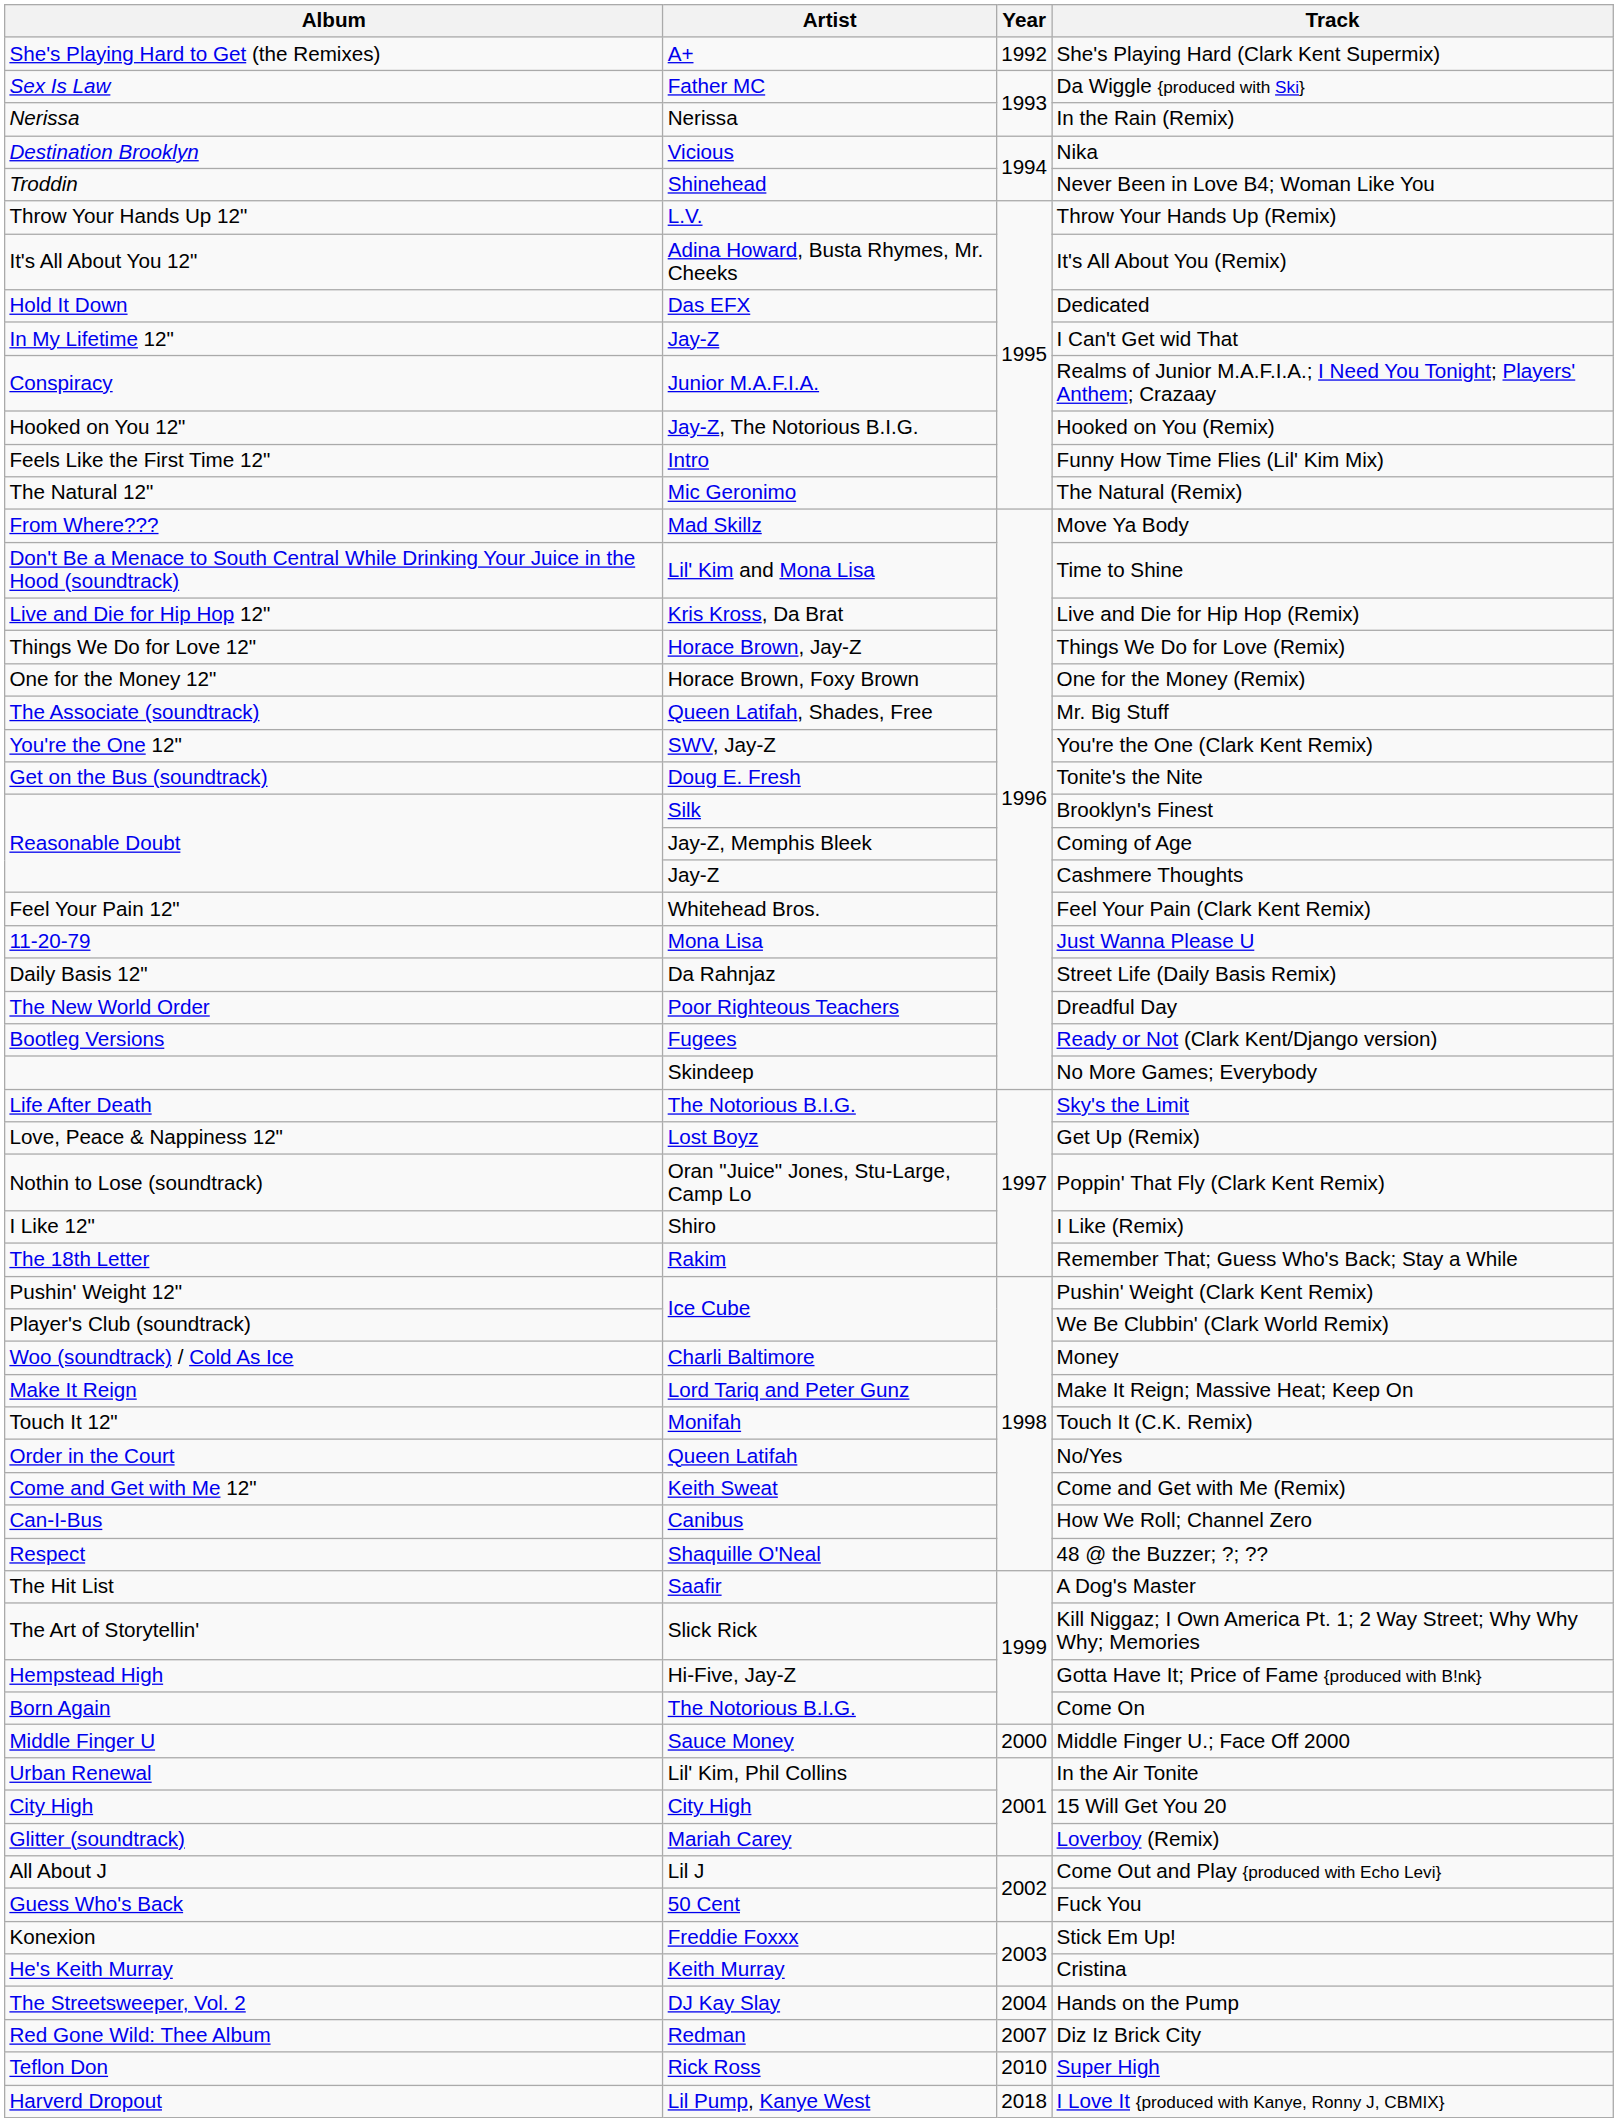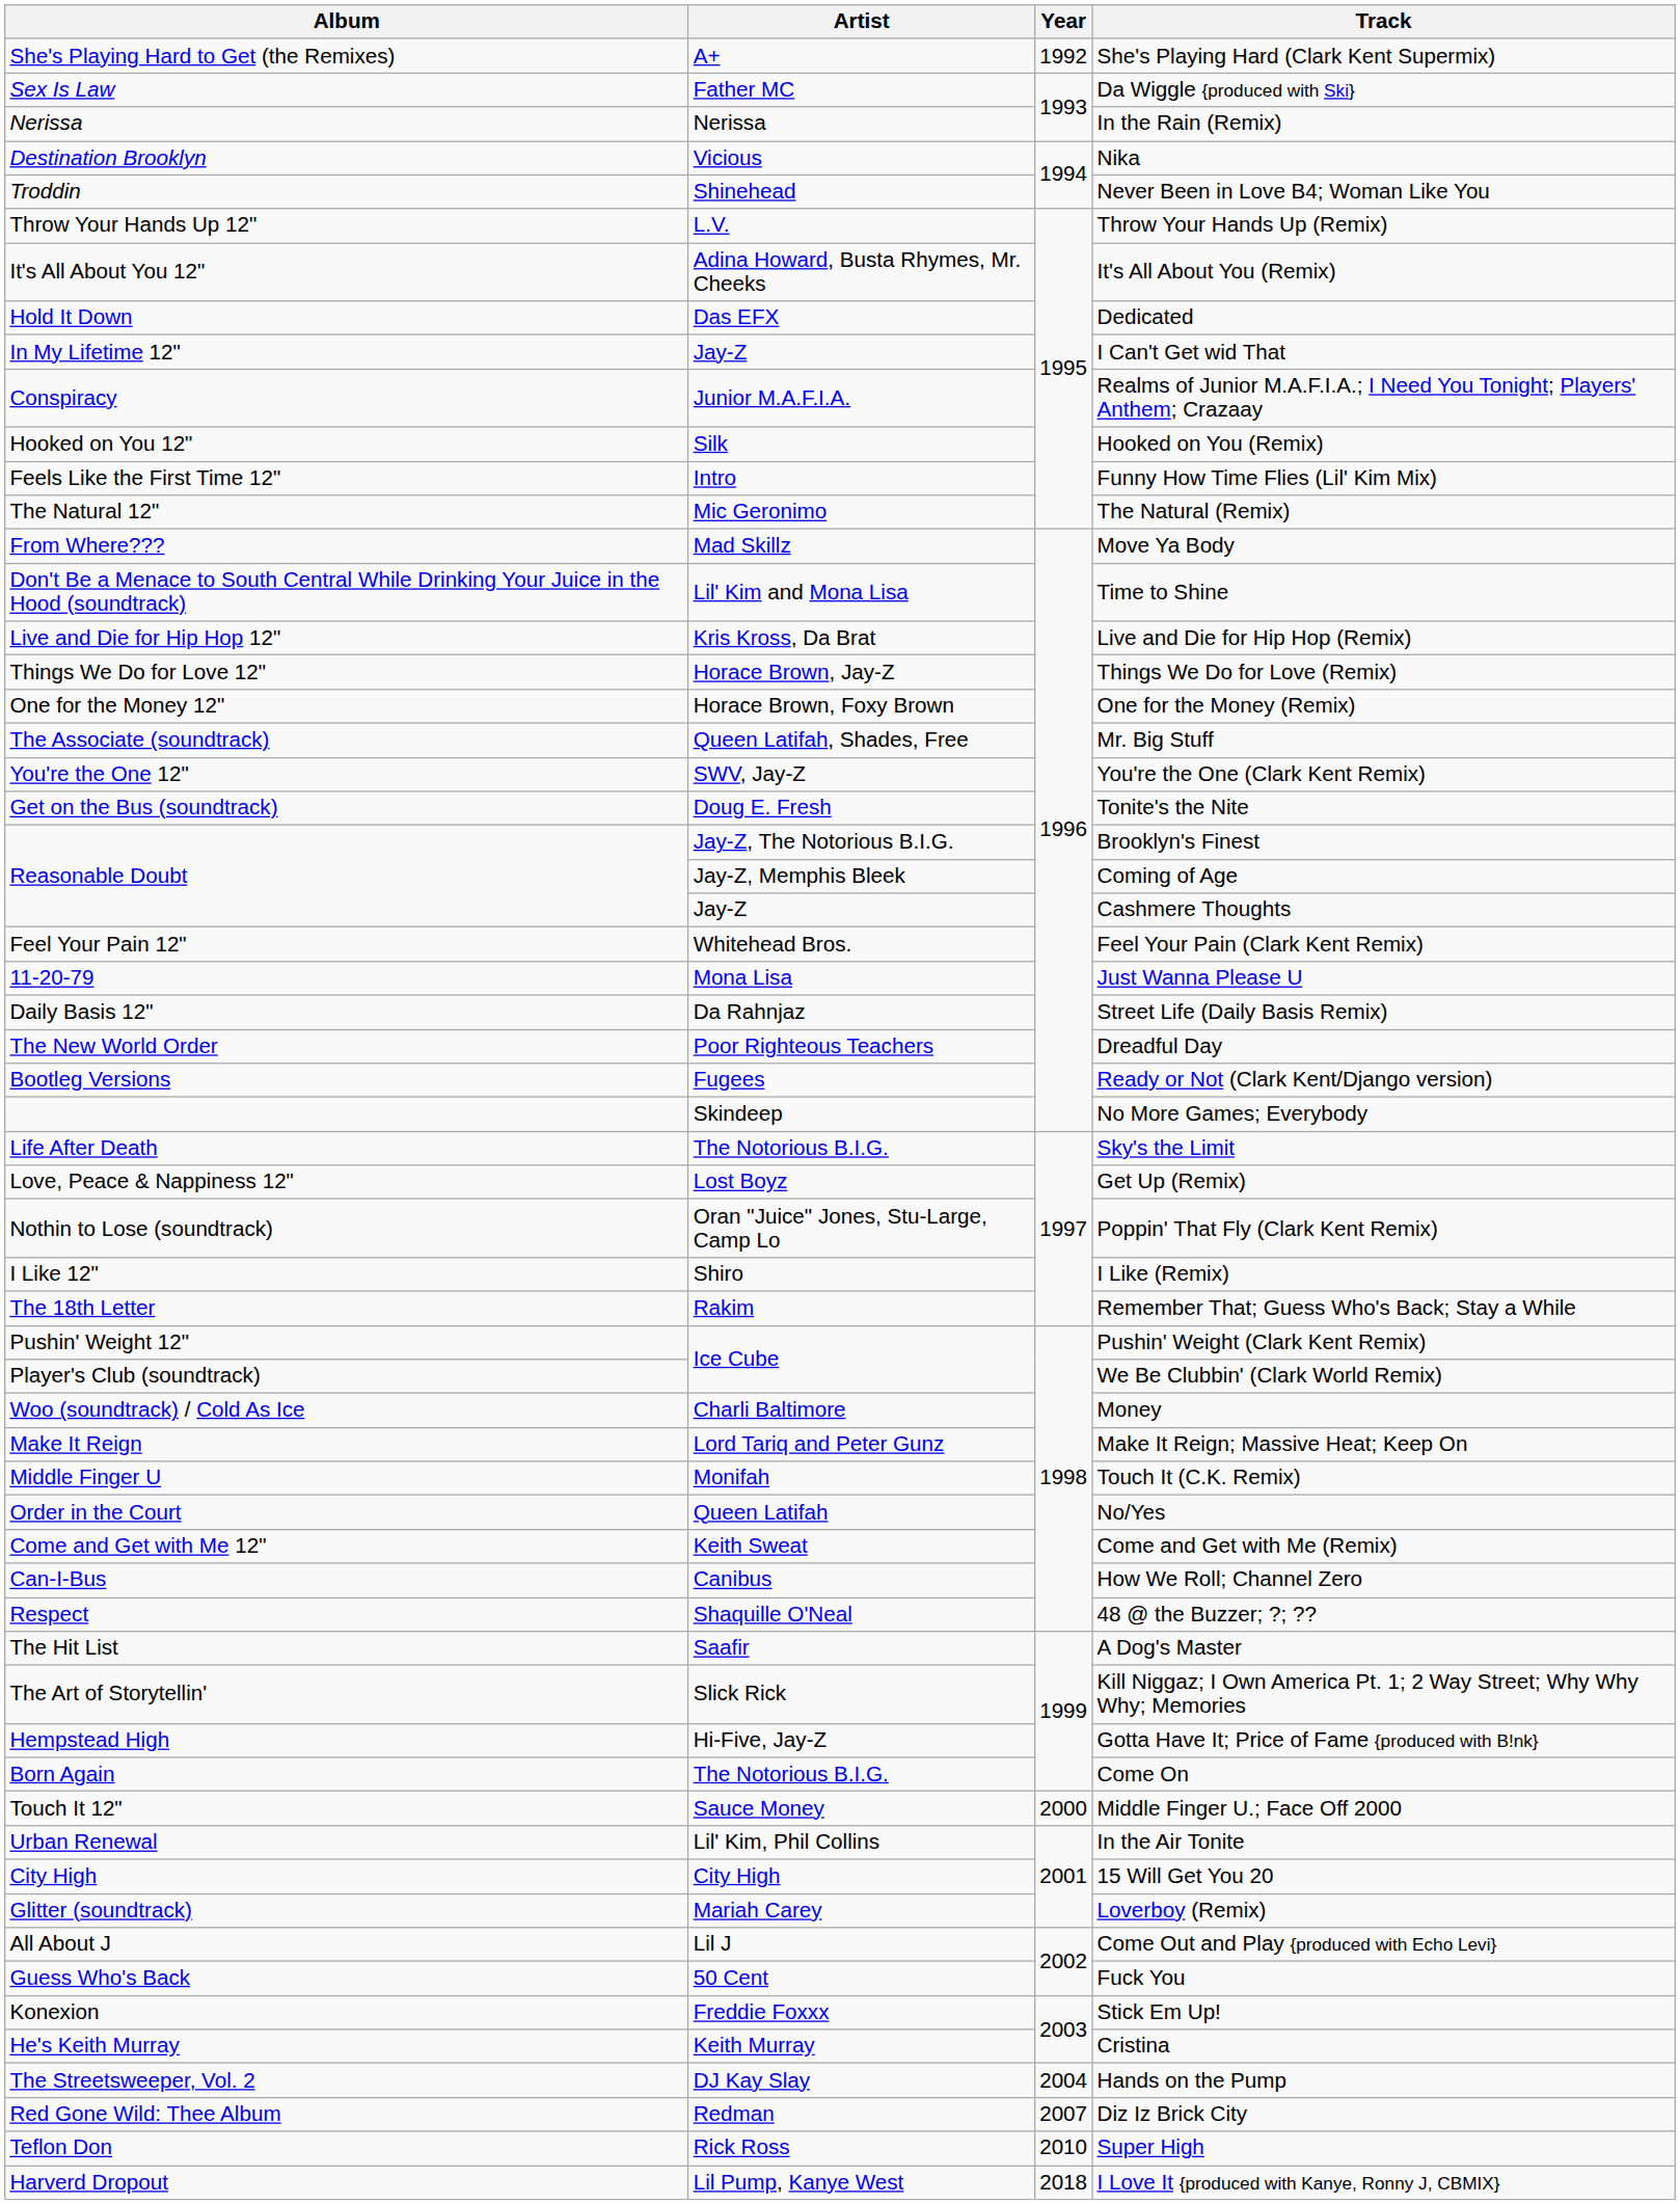 <table class="wikitable">
 <tr>
 <th>Album</th>
 <th>Artist</th>
 <th>Year</th>
 <th>Track</th>
 </tr>
 <tr>
 <td><a href='#'>She's Playing Hard to Get</a> (the Remixes)</td>
 <td><a href='#'>A+</a></td>
 <td>1992</td>
 <td>She's Playing Hard (Clark Kent Supermix)</td>
 </tr>
 <tr>
 <td><em><a href='#'>Sex Is Law</a></em></td>
 <td><a href='#'>Father MC</a></td>
 <td rowspan="2">1993</td>
 <td>Da Wiggle <small>{produced with <a href='#'>Ski</a>}</small></td>
 </tr>
 <tr>
 <td><em>Nerissa</em></td>
 <td>Nerissa</td>
 <td>In the Rain (Remix)</td>
 </tr>
 <tr>
 <td><em><a href='#'>Destination Brooklyn</a></em></td>
 <td><a href='#'>Vicious</a></td>
 <td rowspan="2">1994</td>
 <td>Nika</td>
 </tr>
 <tr>
 <td><em>Troddin<strong></td>
 <td><a href='#'>Shinehead</a></td>
 <td>Never Been in Love B4; Woman Like You</td>
 </tr>
 <tr>
 <td>Throw Your Hands Up 12"</td>
 <td><a href='#'>L.V.</a></td>
 <td rowspan="8">1995</td>
 <td>Throw Your Hands Up (Remix)</td>
 </tr>
 <tr>
 <td>It's All About You 12"</td>
 <td><a href='#'>Adina Howard</a>, Busta Rhymes, Mr. Cheeks</td>
 <td>It's All About You (Remix)</td>
 </tr>
 <tr>
 <td></em><a href='#'>Hold It Down</a><em></td>
 <td><a href='#'>Das EFX</a></td>
 <td>Dedicated</td>
 </tr>
 <tr>
 <td><a href='#'>In My Lifetime</a> 12"</td>
 <td><a href='#'>Jay-Z</a></td>
 <td>I Can't Get wid That</td>
 </tr>
 <tr>
 <td><a href='#'></em>Conspiracy<em></a></td>
 <td><a href='#'>Junior M.A.F.I.A.</a></td>
 <td>Realms of Junior M.A.F.I.A.; <a href='#'>I Need You Tonight</a>; <a href='#'>Players' Anthem</a>; Crazaay</td>
 </tr>
 <tr>
 <td>Hooked on You 12"</td>
-<td><a href='#'>Jay-Z</a>, The Notorious B.I.G.</td>
+<td><a href='#'>Silk</a></td>
 <td>Hooked on You (Remix)</td>
 </tr>
 <tr>
 <td>Feels Like the First Time 12"</td>
 <td><a href='#'>Intro</a></td>
 <td>Funny How Time Flies (Lil' Kim Mix)</td>
 </tr>
 <tr>
 <td>The Natural 12"</td>
 <td><a href='#'>Mic Geronimo</a></td>
 <td>The Natural (Remix)</td>
 </tr>
 <tr>
 <td></em><a href='#'>From Where???</a><em></td>
 <td><a href='#'>Mad Skillz</a></td>
 <td rowspan="17">1996</td>
 <td>Move Ya Body</td>
 </tr>
 <tr>
 <td></em><a href='#'>Don't Be a Menace to South Central While Drinking Your Juice in the Hood (soundtrack)</a><em></td>
 <td><a href='#'>Lil' Kim</a> and <a href='#'>Mona Lisa</a></td>
 <td>Time to Shine</td>
 </tr>
 <tr>
 <td><a href='#'>Live and Die for Hip Hop</a> 12"</td>
 <td><a href='#'>Kris Kross</a>, Da Brat</td>
 <td>Live and Die for Hip Hop (Remix)</td>
 </tr>
 <tr>
 <td>Things We Do for Love 12"</td>
 <td><a href='#'>Horace Brown</a>, Jay-Z</td>
 <td>Things We Do for Love (Remix)</td>
 </tr>
 <tr>
 <td>One for the Money 12"</td>
 <td>Horace Brown, Foxy Brown</td>
 <td>One for the Money (Remix)</td>
 </tr>
 <tr>
 <td></em><a href='#'>The Associate (soundtrack)</a><em></td>
 <td><a href='#'>Queen Latifah</a>, Shades, Free</td>
 <td>Mr. Big Stuff</td>
 </tr>
 <tr>
 <td><a href='#'>You're the One</a> 12"</td>
 <td><a href='#'>SWV</a>, Jay-Z</td>
 <td>You're the One (Clark Kent Remix)</td>
 </tr>
 <tr>
 <td></em><a href='#'>Get on the Bus (soundtrack)</a><em></td>
 <td><a href='#'>Doug E. Fresh</a></td>
 <td>Tonite's the Nite</td>
 </tr>
 <tr>
 <td rowspan="3"><a href='#'></em>Reasonable Doubt<em></a></td>
-<td><a href='#'>Silk</a></td>
+<td><a href='#'>Jay-Z</a>, The Notorious B.I.G.</td>
 <td>Brooklyn's Finest</td>
 </tr>
 <tr>
 <td>Jay-Z, Memphis Bleek</td>
 <td>Coming of Age</td>
 </tr>
 <tr>
 <td>Jay-Z</td>
 <td>Cashmere Thoughts</td>
 </tr>
 <tr>
 <td>Feel Your Pain 12"</td>
 <td>Whitehead Bros.</td>
 <td>Feel Your Pain (Clark Kent Remix)</td>
 </tr>
 <tr>
 <td></em><a href='#'>11-20-79</a><em></td>
 <td><a href='#'>Mona Lisa</a></td>
 <td><a href='#'>Just Wanna Please U</a></td>
 </tr>
 <tr>
 <td>Daily Basis 12"</td>
 <td>Da Rahnjaz</td>
 <td>Street Life (Daily Basis Remix)</td>
 </tr>
 <tr>
 <td><a href='#'></em>The New World Order<em></a></td>
 <td><a href='#'>Poor Righteous Teachers</a></td>
 <td>Dreadful Day</td>
 </tr>
 <tr>
 <td></em><a href='#'>Bootleg Versions</a><em></td>
 <td><a href='#'>Fugees</a></td>
 <td><a href='#'>Ready or Not</a> (Clark Kent/Django version)</td>
 </tr>
 <tr>
 <td></td>
 <td>Skindeep</td>
 <td>No More Games; Everybody</td>
 </tr>
 <tr>
 <td></em><a href='#'>Life After Death</a><em></td>
 <td><a href='#'>The Notorious B.I.G.</a></td>
 <td rowspan="5">1997</td>
 <td><a href='#'>Sky's the Limit</a></td>
 </tr>
 <tr>
 <td>Love, Peace & Nappiness 12"</td>
 <td><a href='#'>Lost Boyz</a></td>
 <td>Get Up (Remix)</td>
 </tr>
 <tr>
 <td></em>Nothin to Lose (soundtrack)<em></td>
 <td>Oran "Juice" Jones, Stu-Large, Camp Lo</td>
 <td>Poppin' That Fly (Clark Kent Remix)</td>
 </tr>
 <tr>
 <td>I Like 12"</td>
 <td>Shiro</td>
 <td>I Like (Remix)</td>
 </tr>
 <tr>
 <td></em><a href='#'>The 18th Letter</a><em></td>
 <td><a href='#'>Rakim</a></td>
 <td>Remember That; Guess Who's Back; Stay a While</td>
 </tr>
 <tr>
 <td>Pushin' Weight 12"</td>
 <td rowspan="2"><a href='#'>Ice Cube</a></td>
 <td rowspan="9">1998</td>
 <td>Pushin' Weight (Clark Kent Remix)</td>
 </tr>
 <tr>
 <td>Player's Club (soundtrack)</td>
 <td>We Be Clubbin' (Clark World Remix)</td>
 </tr>
 <tr>
 <td><a href='#'>Woo (soundtrack)</a> / <a href='#'>Cold As Ice</a></td>
 <td><a href='#'>Charli Baltimore</a></td>
 <td>Money</td>
 </tr>
 <tr>
 <td><a href='#'>Make It Reign</a></td>
 <td><a href='#'>Lord Tariq and Peter Gunz</a></td>
 <td>Make It Reign; Massive Heat; Keep On</td>
 </tr>
 <tr>
-<td>Touch It 12"</td>
+<td><a href='#'>Middle Finger U</a></td>
 <td><a href='#'>Monifah</a></td>
 <td>Touch It (C.K. Remix)</td>
 </tr>
 <tr>
 <td><a href='#'>Order in the Court</a></td>
 <td><a href='#'>Queen Latifah</a></td>
 <td>No/Yes</td>
 </tr>
 <tr>
 <td><a href='#'>Come and Get with Me</a> 12"</td>
 <td><a href='#'>Keith Sweat</a></td>
 <td>Come and Get with Me (Remix)</td>
 </tr>
 <tr>
 <td><a href='#'>Can-I-Bus</a></td>
 <td><a href='#'>Canibus</a></td>
 <td>How We Roll; Channel Zero</td>
 </tr>
 <tr>
 <td><a href='#'>Respect</a></td>
 <td><a href='#'>Shaquille O'Neal</a></td>
 <td>48 @ the Buzzer; ?; ??</td>
 </tr>
 <tr>
 <td>The Hit List</td>
 <td><a href='#'>Saafir</a></td>
 <td rowspan="4">1999</td>
 <td>A Dog's Master</td>
 </tr>
 <tr>
 <td>The Art of Storytellin'</td>
 <td>Slick Rick</td>
 <td>Kill Niggaz; I Own America Pt. 1; 2 Way Street; Why Why Why; Memories</td>
 </tr>
 <tr>
 <td><a href='#'>Hempstead High</a></td>
 <td>Hi-Five, Jay-Z</td>
 <td>Gotta Have It; Price of Fame <small>{produced with B!nk}</small></td>
 </tr>
 <tr>
 <td><a href='#'>Born Again</a></td>
 <td><a href='#'>The Notorious B.I.G.</a></td>
 <td>Come On</td>
 </tr>
 <tr>
-<td><a href='#'>Middle Finger U</a></td>
+<td>Touch It 12"</td>
 <td><a href='#'>Sauce Money</a></td>
 <td>2000</td>
 <td>Middle Finger U.; Face Off 2000</td>
 </tr>
 <tr>
 <td><a href='#'>Urban Renewal</a></td>
 <td>Lil' Kim, Phil Collins</td>
 <td rowspan="3">2001</td>
 <td>In the Air Tonite</td>
 </tr>
 <tr>
 <td><a href='#'>City High</a></td>
 <td><a href='#'>City High</a></td>
 <td>15 Will Get You 20</td>
 </tr>
 <tr>
 <td><a href='#'>Glitter (soundtrack)</a></td>
 <td><a href='#'>Mariah Carey</a></td>
 <td><a href='#'>Loverboy</a> (Remix)</td>
 </tr>
 <tr>
 <td>All About J</td>
 <td>Lil J</td>
 <td rowspan="2">2002</td>
 <td>Come Out and Play <small>{produced with Echo Levi}</small></td>
 </tr>
 <tr>
 <td><a href='#'>Guess Who's Back</a></td>
 <td><a href='#'>50 Cent</a></td>
 <td>Fuck You</td>
 </tr>
 <tr>
 <td>Konexion</td>
 <td><a href='#'>Freddie Foxxx</a></td>
 <td rowspan="2">2003</td>
 <td>Stick Em Up!</td>
 </tr>
 <tr>
 <td><a href='#'>He's Keith Murray</a></td>
 <td><a href='#'>Keith Murray</a></td>
 <td>Cristina</td>
 </tr>
 <tr>
 <td><a href='#'>The Streetsweeper, Vol. 2</a></td>
 <td><a href='#'>DJ Kay Slay</a></td>
 <td>2004</td>
 <td>Hands on the Pump</td>
 </tr>
 <tr>
 <td><a href='#'>Red Gone Wild: Thee Album</a></td>
 <td><a href='#'>Redman</a></td>
 <td>2007</td>
 <td>Diz Iz Brick City</td>
 </tr>
 <tr>
 <td><a href='#'>Teflon Don</a></td>
 <td><a href='#'>Rick Ross</a></td>
 <td>2010</td>
 <td><a href='#'>Super High</a></td>
 </tr>
 <tr>
 <td></em><a href='#'>Harverd Dropout</a><em></td>
 <td><a href='#'>Lil Pump</a>, <a href='#'>Kanye West</a></td>
 <td>2018</td>
 <td><a href='#'>I Love It</a> <small>{produced with Kanye, Ronny J, CBMIX}</small></td>
 </tr>
 </table>
